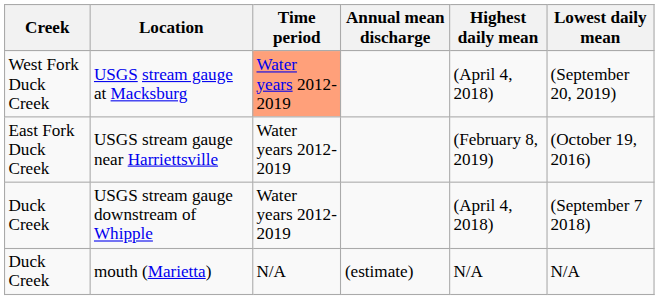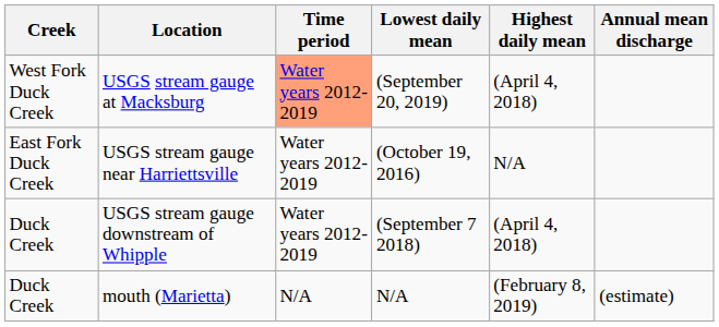 <table class="wikitable">
 <tr>
 <th>Creek</th>
 <th>Location</th>
 <th>Time period</th>
+<th>Lowest daily mean</th>
+<th>Highest daily mean</th>
 <th>Annual mean discharge</th>
-<th>Highest daily mean</th>
-<th>Lowest daily mean</th>
 </tr>
 <tr>
 <td>West Fork Duck Creek</td>
 <td><a href='#'>USGS</a> <a href='#'>stream gauge</a> at <a href='#'>Macksburg</a></td>
 <td style="background: lightsalmon;"><a href='#'>Water years</a> 2012-2019</td>
+<td> (September 20, 2019)</td>
+<td> (April 4, 2018)</td>
 <td></td>
-<td> (April 4, 2018)</td>
-<td> (September 20, 2019)</td>
 </tr>
 <tr>
 <td>East Fork Duck Creek</td>
 <td>USGS stream gauge near <a href='#'>Harriettsville</a></td>
 <td>Water years 2012-2019</td>
+<td> (October 19, 2016)</td>
+<td>N/A</td>
 <td></td>
-<td> (February 8, 2019)</td>
-<td> (October 19, 2016)</td>
 </tr>
 <tr>
 <td>Duck Creek</td>
 <td>USGS stream gauge downstream of <a href='#'>Whipple</a></td>
 <td>Water years 2012-2019</td>
+<td> (September 7 2018)</td>
+<td> (April 4, 2018)</td>
 <td></td>
-<td> (April 4, 2018)</td>
-<td> (September 7 2018)</td>
 </tr>
 <tr>
 <td>Duck Creek</td>
 <td>mouth (<a href='#'>Marietta</a>)</td>
 <td>N/A</td>
+<td>N/A</td>
+<td> (February 8, 2019)</td>
 <td> (estimate)</td>
-<td>N/A</td>
-<td>N/A</td>
 </tr>
 </table>
